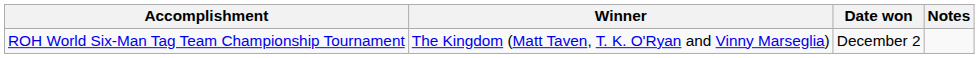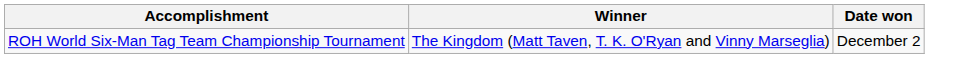 <table class="wikitable">
 <tr>
 <th>Accomplishment</th>
 <th>Winner</th>
 <th>Date won</th>
-<th>Notes</th>
 </tr>
 <tr>
 <td><a href='#'>ROH World Six-Man Tag Team Championship Tournament</a></td>
 <td><a href='#'>The Kingdom</a> (<a href='#'>Matt Taven</a>, <a href='#'>T. K. O'Ryan</a> and <a href='#'>Vinny Marseglia</a>)</td>
 <td>December 2</td>
-<td></td>
 </tr>
 </table>
